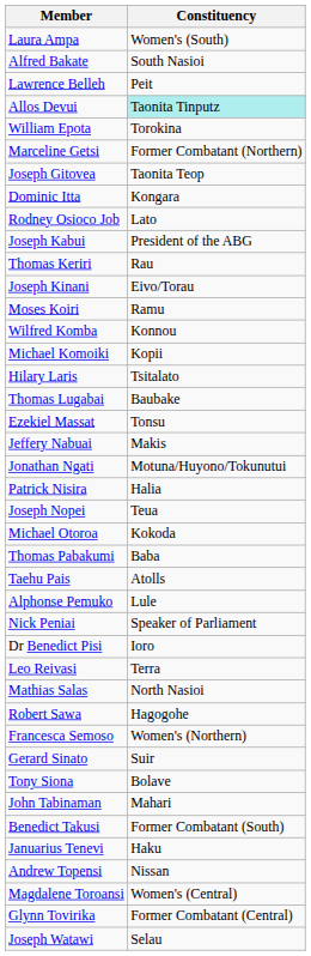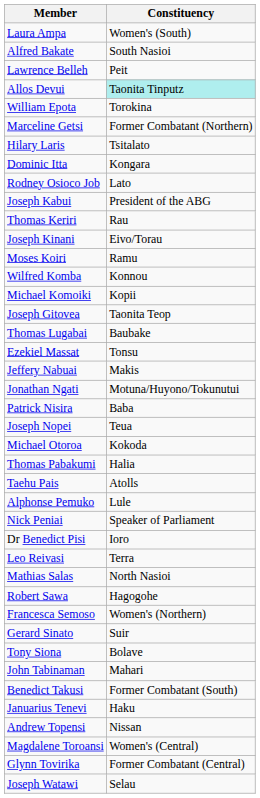 <table class="wikitable sortable">
 <tr>
 <th><strong>Member</strong></th>
 <th><strong>Constituency</strong></th>
 </tr>
 <tr>
 <td><a href='#'>Laura Ampa</a></td>
 <td>Women's (South)</td>
 </tr>
 <tr>
 <td><a href='#'>Alfred Bakate</a></td>
 <td>South Nasioi</td>
 </tr>
 <tr>
 <td><a href='#'>Lawrence Belleh</a></td>
 <td>Peit</td>
 </tr>
 <tr>
 <td><a href='#'>Allos Devui</a></td>
 <td style="background: paleturquoise;">Taonita Tinputz</td>
 </tr>
 <tr>
 <td><a href='#'>William Epota</a></td>
 <td>Torokina</td>
 </tr>
 <tr>
 <td><a href='#'>Marceline Getsi</a></td>
 <td>Former Combatant (Northern)</td>
 </tr>
 <tr>
-<td><a href='#'>Joseph Gitovea</a></td>
-<td>Taonita Teop</td>
+<td><a href='#'>Hilary Laris</a></td>
+<td>Tsitalato</td>
 </tr>
 <tr>
 <td><a href='#'>Dominic Itta</a></td>
 <td>Kongara</td>
 </tr>
 <tr>
 <td><a href='#'>Rodney Osioco Job</a></td>
 <td>Lato</td>
 </tr>
 <tr>
 <td><a href='#'>Joseph Kabui</a></td>
 <td>President of the ABG</td>
 </tr>
 <tr>
 <td><a href='#'>Thomas Keriri</a></td>
 <td>Rau</td>
 </tr>
 <tr>
 <td><a href='#'>Joseph Kinani</a></td>
 <td>Eivo/Torau</td>
 </tr>
 <tr>
 <td><a href='#'>Moses Koiri</a></td>
 <td>Ramu</td>
 </tr>
 <tr>
 <td><a href='#'>Wilfred Komba</a></td>
 <td>Konnou</td>
 </tr>
 <tr>
 <td><a href='#'>Michael Komoiki</a></td>
 <td>Kopii</td>
 </tr>
 <tr>
-<td><a href='#'>Hilary Laris</a></td>
-<td>Tsitalato</td>
+<td><a href='#'>Joseph Gitovea</a></td>
+<td>Taonita Teop</td>
 </tr>
 <tr>
 <td><a href='#'>Thomas Lugabai</a></td>
 <td>Baubake</td>
 </tr>
 <tr>
 <td><a href='#'>Ezekiel Massat</a></td>
 <td>Tonsu</td>
 </tr>
 <tr>
 <td><a href='#'>Jeffery Nabuai</a></td>
 <td>Makis</td>
 </tr>
 <tr>
 <td><a href='#'>Jonathan Ngati</a></td>
 <td>Motuna/Huyono/Tokunutui</td>
 </tr>
 <tr>
 <td><a href='#'>Patrick Nisira</a></td>
-<td>Halia</td>
+<td>Baba</td>
 </tr>
 <tr>
 <td><a href='#'>Joseph Nopei</a></td>
 <td>Teua</td>
 </tr>
 <tr>
 <td><a href='#'>Michael Otoroa</a></td>
 <td>Kokoda</td>
 </tr>
 <tr>
 <td><a href='#'>Thomas Pabakumi</a></td>
-<td>Baba</td>
+<td>Halia</td>
 </tr>
 <tr>
 <td><a href='#'>Taehu Pais</a></td>
 <td>Atolls</td>
 </tr>
 <tr>
 <td><a href='#'>Alphonse Pemuko</a></td>
 <td>Lule</td>
 </tr>
 <tr>
 <td><a href='#'>Nick Peniai</a></td>
 <td>Speaker of Parliament</td>
 </tr>
 <tr>
 <td>Dr <a href='#'>Benedict Pisi</a></td>
 <td>Ioro</td>
 </tr>
 <tr>
 <td><a href='#'>Leo Reivasi</a></td>
 <td>Terra</td>
 </tr>
 <tr>
 <td><a href='#'>Mathias Salas</a></td>
 <td>North Nasioi</td>
 </tr>
 <tr>
 <td><a href='#'>Robert Sawa</a></td>
 <td>Hagogohe</td>
 </tr>
 <tr>
 <td><a href='#'>Francesca Semoso</a></td>
 <td>Women's (Northern)</td>
 </tr>
 <tr>
 <td><a href='#'>Gerard Sinato</a></td>
 <td>Suir</td>
 </tr>
 <tr>
 <td><a href='#'>Tony Siona</a></td>
 <td>Bolave</td>
 </tr>
 <tr>
 <td><a href='#'>John Tabinaman</a></td>
 <td>Mahari</td>
 </tr>
 <tr>
 <td><a href='#'>Benedict Takusi</a></td>
 <td>Former Combatant (South)</td>
 </tr>
 <tr>
 <td><a href='#'>Januarius Tenevi</a></td>
 <td>Haku</td>
 </tr>
 <tr>
 <td><a href='#'>Andrew Topensi</a></td>
 <td>Nissan</td>
 </tr>
 <tr>
 <td><a href='#'>Magdalene Toroansi</a></td>
 <td>Women's (Central)</td>
 </tr>
 <tr>
 <td><a href='#'>Glynn Tovirika</a></td>
 <td>Former Combatant (Central)</td>
 </tr>
 <tr>
 <td><a href='#'>Joseph Watawi</a></td>
 <td>Selau</td>
 </tr>
 </table>
